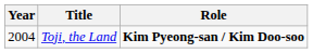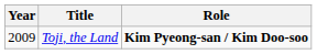 <table class="wikitable">
 <tr>
 <th>Year</th>
 <th>Title</th>
 <th>Role</th>
 </tr>
 <tr>
-<td>2004</td>
+<td>2009</td>
 <td><em><a href='#'>Toji, the Land</a></em></td>
 <td><strong>Kim Pyeong-san / Kim Doo-soo</strong></td>
 </tr>
 </table>
